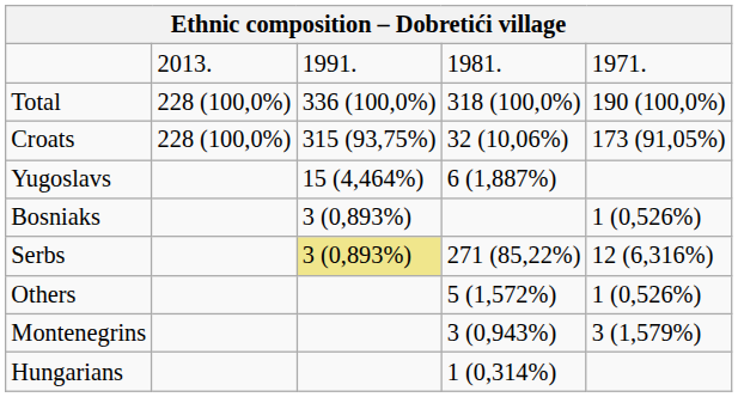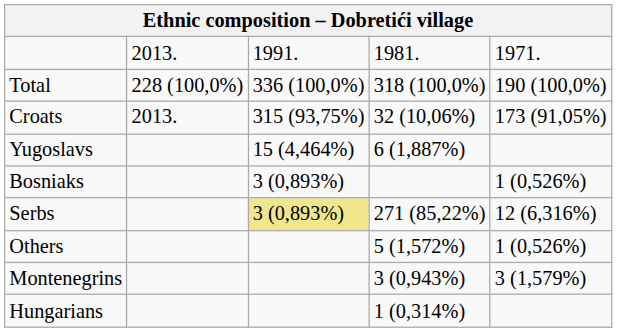 <table class="wikitable">
 <tr>
 <th colspan="8">Ethnic composition – Dobretići village</th>
 </tr>
 <tr>
 <td></td>
 <td>2013.</td>
 <td>1991.</td>
 <td>1981.</td>
 <td>1971.</td>
 </tr>
 <tr>
 <td>Total</td>
 <td>228 (100,0%)</td>
 <td>336 (100,0%)</td>
 <td>318 (100,0%)</td>
 <td>190 (100,0%)</td>
 </tr>
 <tr>
 <td>Croats</td>
-<td>228 (100,0%)</td>
+<td>2013.</td>
 <td>315 (93,75%)</td>
 <td>32 (10,06%)</td>
 <td>173 (91,05%)</td>
 </tr>
 <tr>
 <td>Yugoslavs</td>
 <td></td>
 <td>15 (4,464%)</td>
 <td>6 (1,887%)</td>
 <td></td>
 </tr>
 <tr>
 <td>Bosniaks</td>
 <td></td>
 <td>3 (0,893%)</td>
 <td></td>
 <td>1 (0,526%)</td>
 </tr>
 <tr>
 <td>Serbs</td>
 <td></td>
 <td style="background: khaki;">3 (0,893%)</td>
 <td>271 (85,22%)</td>
 <td>12 (6,316%)</td>
 </tr>
 <tr>
 <td>Others</td>
 <td></td>
 <td></td>
 <td>5 (1,572%)</td>
 <td>1 (0,526%)</td>
 </tr>
 <tr>
 <td>Montenegrins</td>
 <td></td>
 <td></td>
 <td>3 (0,943%)</td>
 <td>3 (1,579%)</td>
 </tr>
 <tr>
 <td>Hungarians</td>
 <td></td>
 <td></td>
 <td>1 (0,314%)</td>
 <td></td>
 </tr>
 </table>
